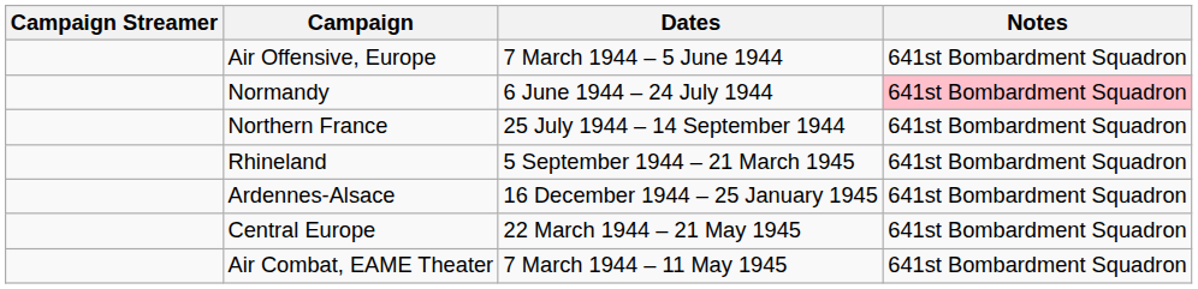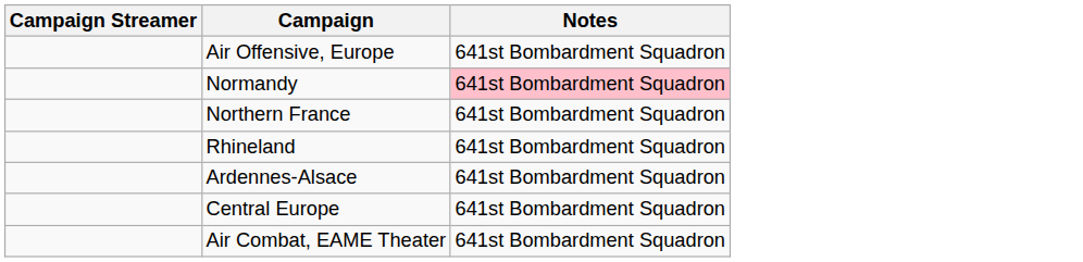 <table class="wikitable">
 <tr style="background:#efefef;">
 <th>Campaign Streamer</th>
 <th>Campaign</th>
-<th>Dates</th>
 <th>Notes</th>
 </tr>
 <tr>
 <td></td>
 <td>Air Offensive, Europe</td>
-<td>7 March 1944 – 5 June 1944</td>
 <td>641st Bombardment Squadron</td>
 </tr>
 <tr>
 <td></td>
 <td>Normandy</td>
-<td>6 June 1944 – 24 July 1944</td>
 <td style="background: pink;">641st Bombardment Squadron</td>
 </tr>
 <tr>
 <td></td>
 <td>Northern France</td>
-<td>25 July 1944 – 14 September 1944</td>
 <td>641st Bombardment Squadron</td>
 </tr>
 <tr>
 <td></td>
 <td>Rhineland</td>
-<td>5 September 1944 – 21 March 1945</td>
 <td>641st Bombardment Squadron</td>
 </tr>
 <tr>
 <td></td>
 <td>Ardennes-Alsace</td>
-<td>16 December 1944 – 25 January 1945</td>
 <td>641st Bombardment Squadron</td>
 </tr>
 <tr>
 <td></td>
 <td>Central Europe</td>
-<td>22 March 1944 – 21 May 1945</td>
 <td>641st Bombardment Squadron</td>
 </tr>
 <tr>
 <td></td>
 <td>Air Combat, EAME Theater</td>
-<td>7 March 1944 – 11 May 1945</td>
 <td>641st Bombardment Squadron</td>
 </tr>
 </table>
